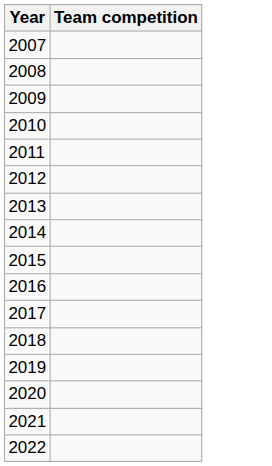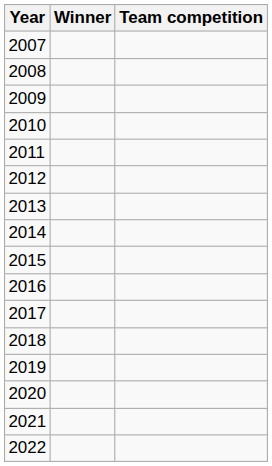 <table class="wikitable sortable">
 <tr>
 <th>Year</th>
+<th>Winner</th>
 <th>Team competition</th>
 </tr>
 <tr>
 <td>2007</td>
 <td></td>
+<td></td>
 </tr>
 <tr>
 <td>2008</td>
+<td></td>
 <td></td>
 </tr>
 <tr>
 <td>2009</td>
 <td></td>
+<td></td>
 </tr>
 <tr>
 <td>2010</td>
+<td></td>
 <td></td>
 </tr>
 <tr>
 <td>2011</td>
 <td></td>
+<td></td>
 </tr>
 <tr>
 <td>2012</td>
+<td></td>
 <td></td>
 </tr>
 <tr>
 <td>2013</td>
 <td></td>
+<td></td>
 </tr>
 <tr>
 <td>2014</td>
+<td></td>
 <td></td>
 </tr>
 <tr>
 <td>2015</td>
 <td></td>
+<td></td>
 </tr>
 <tr>
 <td>2016</td>
+<td></td>
 <td></td>
 </tr>
 <tr>
 <td>2017</td>
 <td></td>
+<td></td>
 </tr>
 <tr>
 <td>2018</td>
+<td></td>
 <td></td>
 </tr>
 <tr>
 <td>2019</td>
 <td></td>
+<td></td>
 </tr>
 <tr>
 <td>2020</td>
+<td></td>
 <td></td>
 </tr>
 <tr>
 <td>2021</td>
 <td></td>
+<td></td>
 </tr>
 <tr>
 <td>2022</td>
 <td></td>
+<td></td>
 </tr>
 </table>
